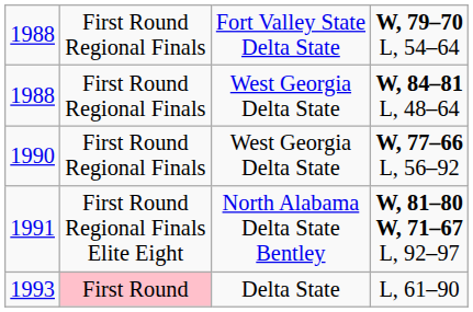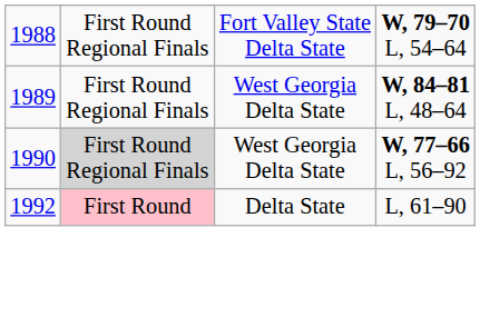 <table class="wikitable">
 <tr align="center">
 <td><a href='#'>1988</a></td>
 <td>First Round<br>Regional Finals</td>
 <td><a href='#'>Fort Valley State</a><br><a href='#'>Delta State</a></td>
 <td><strong>W, 79–70</strong><br>L, 54–64</td>
 </tr>
 <tr align="center">
-<td><a href='#'>1988</a></td>
+<td><a href='#'>1989</a></td>
 <td>First Round<br>Regional Finals</td>
 <td><a href='#'>West Georgia</a><br>Delta State</td>
 <td><strong>W, 84–81</strong><br>L, 48–64</td>
 </tr>
 <tr align="center">
 <td><a href='#'>1990</a></td>
-<td>First Round<br>Regional Finals</td>
+<td style="background: lightgrey;">First Round<br>Regional Finals</td>
 <td>West Georgia<br>Delta State</td>
 <td><strong>W, 77–66</strong><br>L, 56–92</td>
 </tr>
 <tr align="center">
-<td><a href='#'>1991</a></td>
-<td>First Round<br>Regional Finals<br>Elite Eight</td>
-<td><a href='#'>North Alabama</a><br>Delta State<br><a href='#'>Bentley</a></td>
-<td><strong>W, 81–80</strong><br><strong>W, 71–67</strong><br>L, 92–97</td>
-</tr>
-<tr align="center">
-<td><a href='#'>1993</a></td>
+<td><a href='#'>1992</a></td>
 <td style="background: pink;">First Round</td>
 <td>Delta State</td>
 <td>L, 61–90</td>
 </tr>
 </table>
